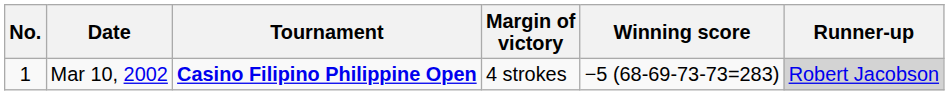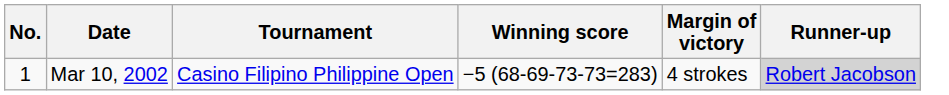 <table class="wikitable" style="font-size:95%;">
 <tr>
 <th>No.</th>
 <th>Date</th>
 <th>Tournament</th>
+<th>Winning score</th>
 <th>Margin of<br>victory</th>
-<th>Winning score</th>
 <th>Runner-up</th>
 </tr>
 <tr>
 <td align=center>1</td>
 <td align=right>Mar 10, <a href='#'>2002</a></td>
-<td><strong><a href='#'>Casino Filipino Philippine Open</a></strong></td>
+<td><a href='#'>Casino Filipino Philippine Open</a></td>
+<td>−5 (68-69-73-73=283)</td>
 <td>4 strokes</td>
-<td>−5 (68-69-73-73=283)</td>
 <td style="background: lightgrey;"> <a href='#'>Robert Jacobson</a></td>
 </tr>
 </table>
